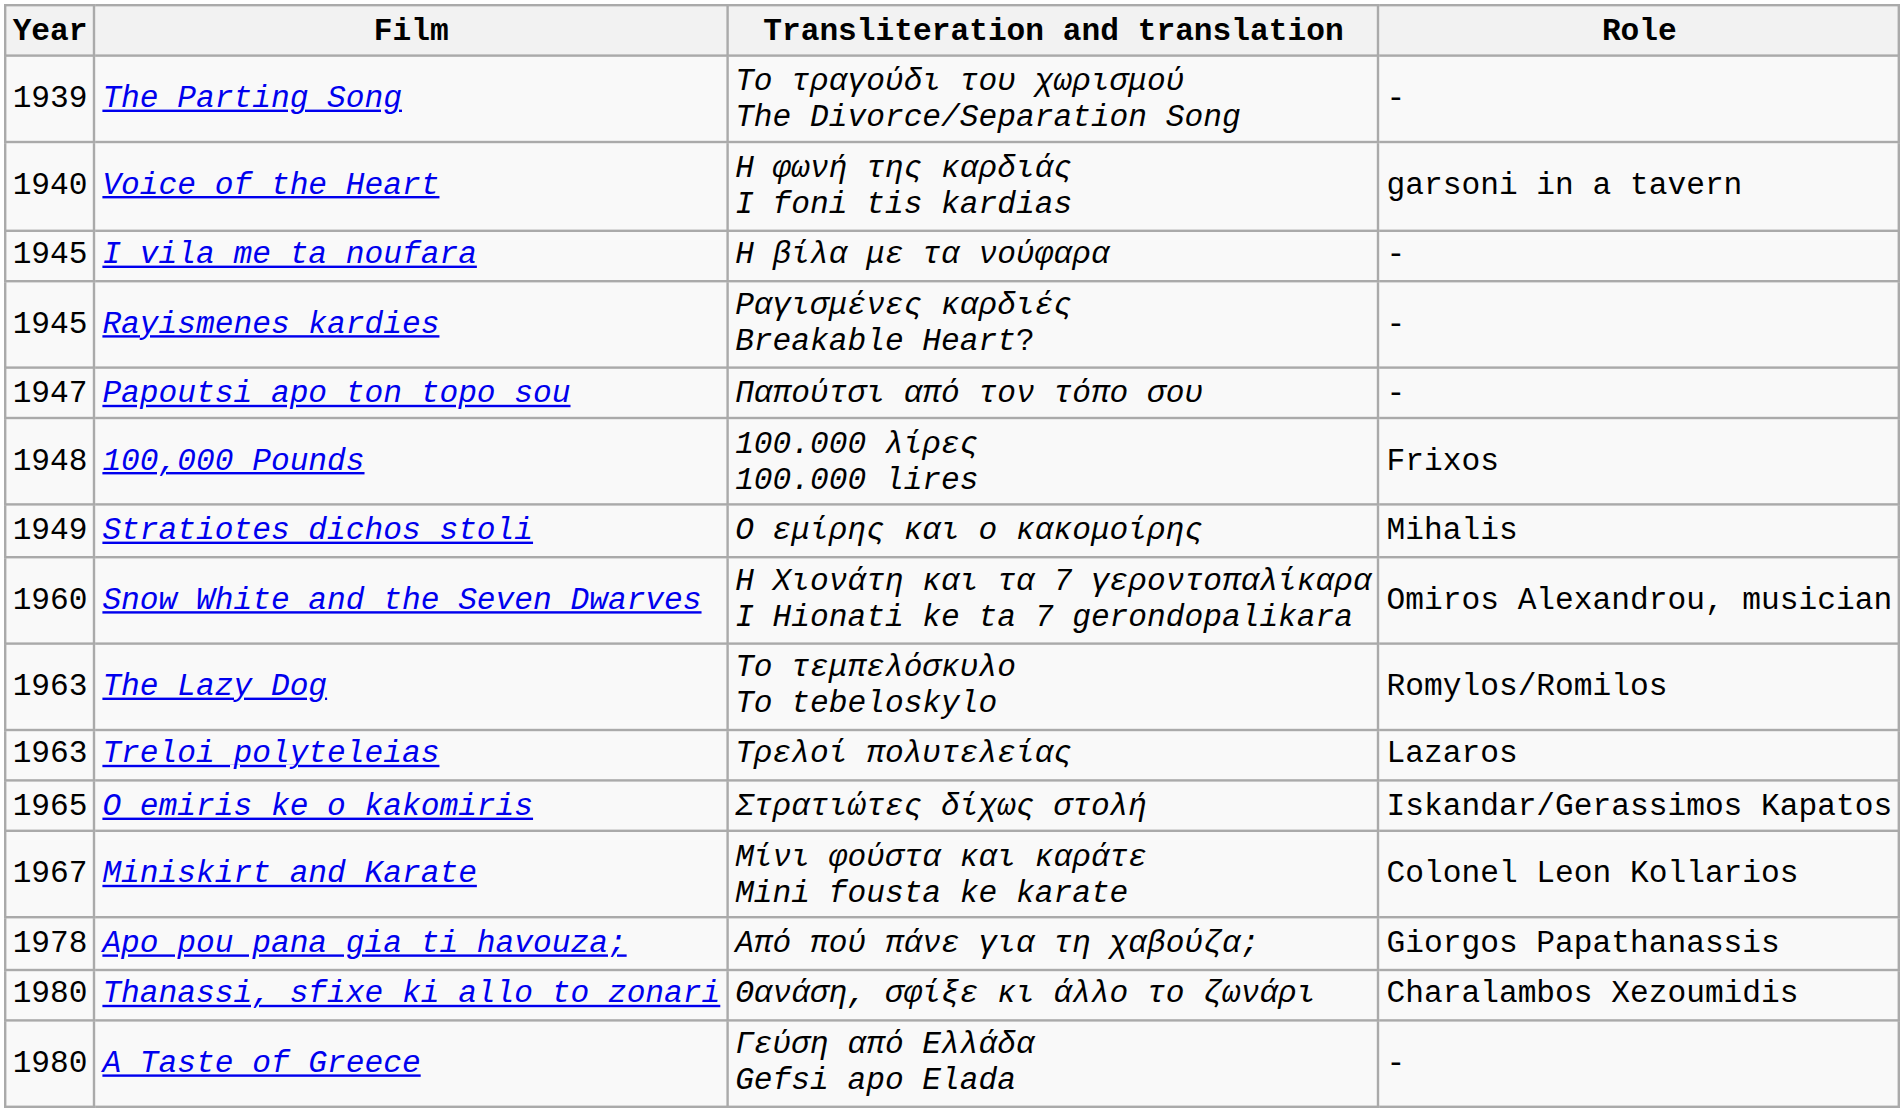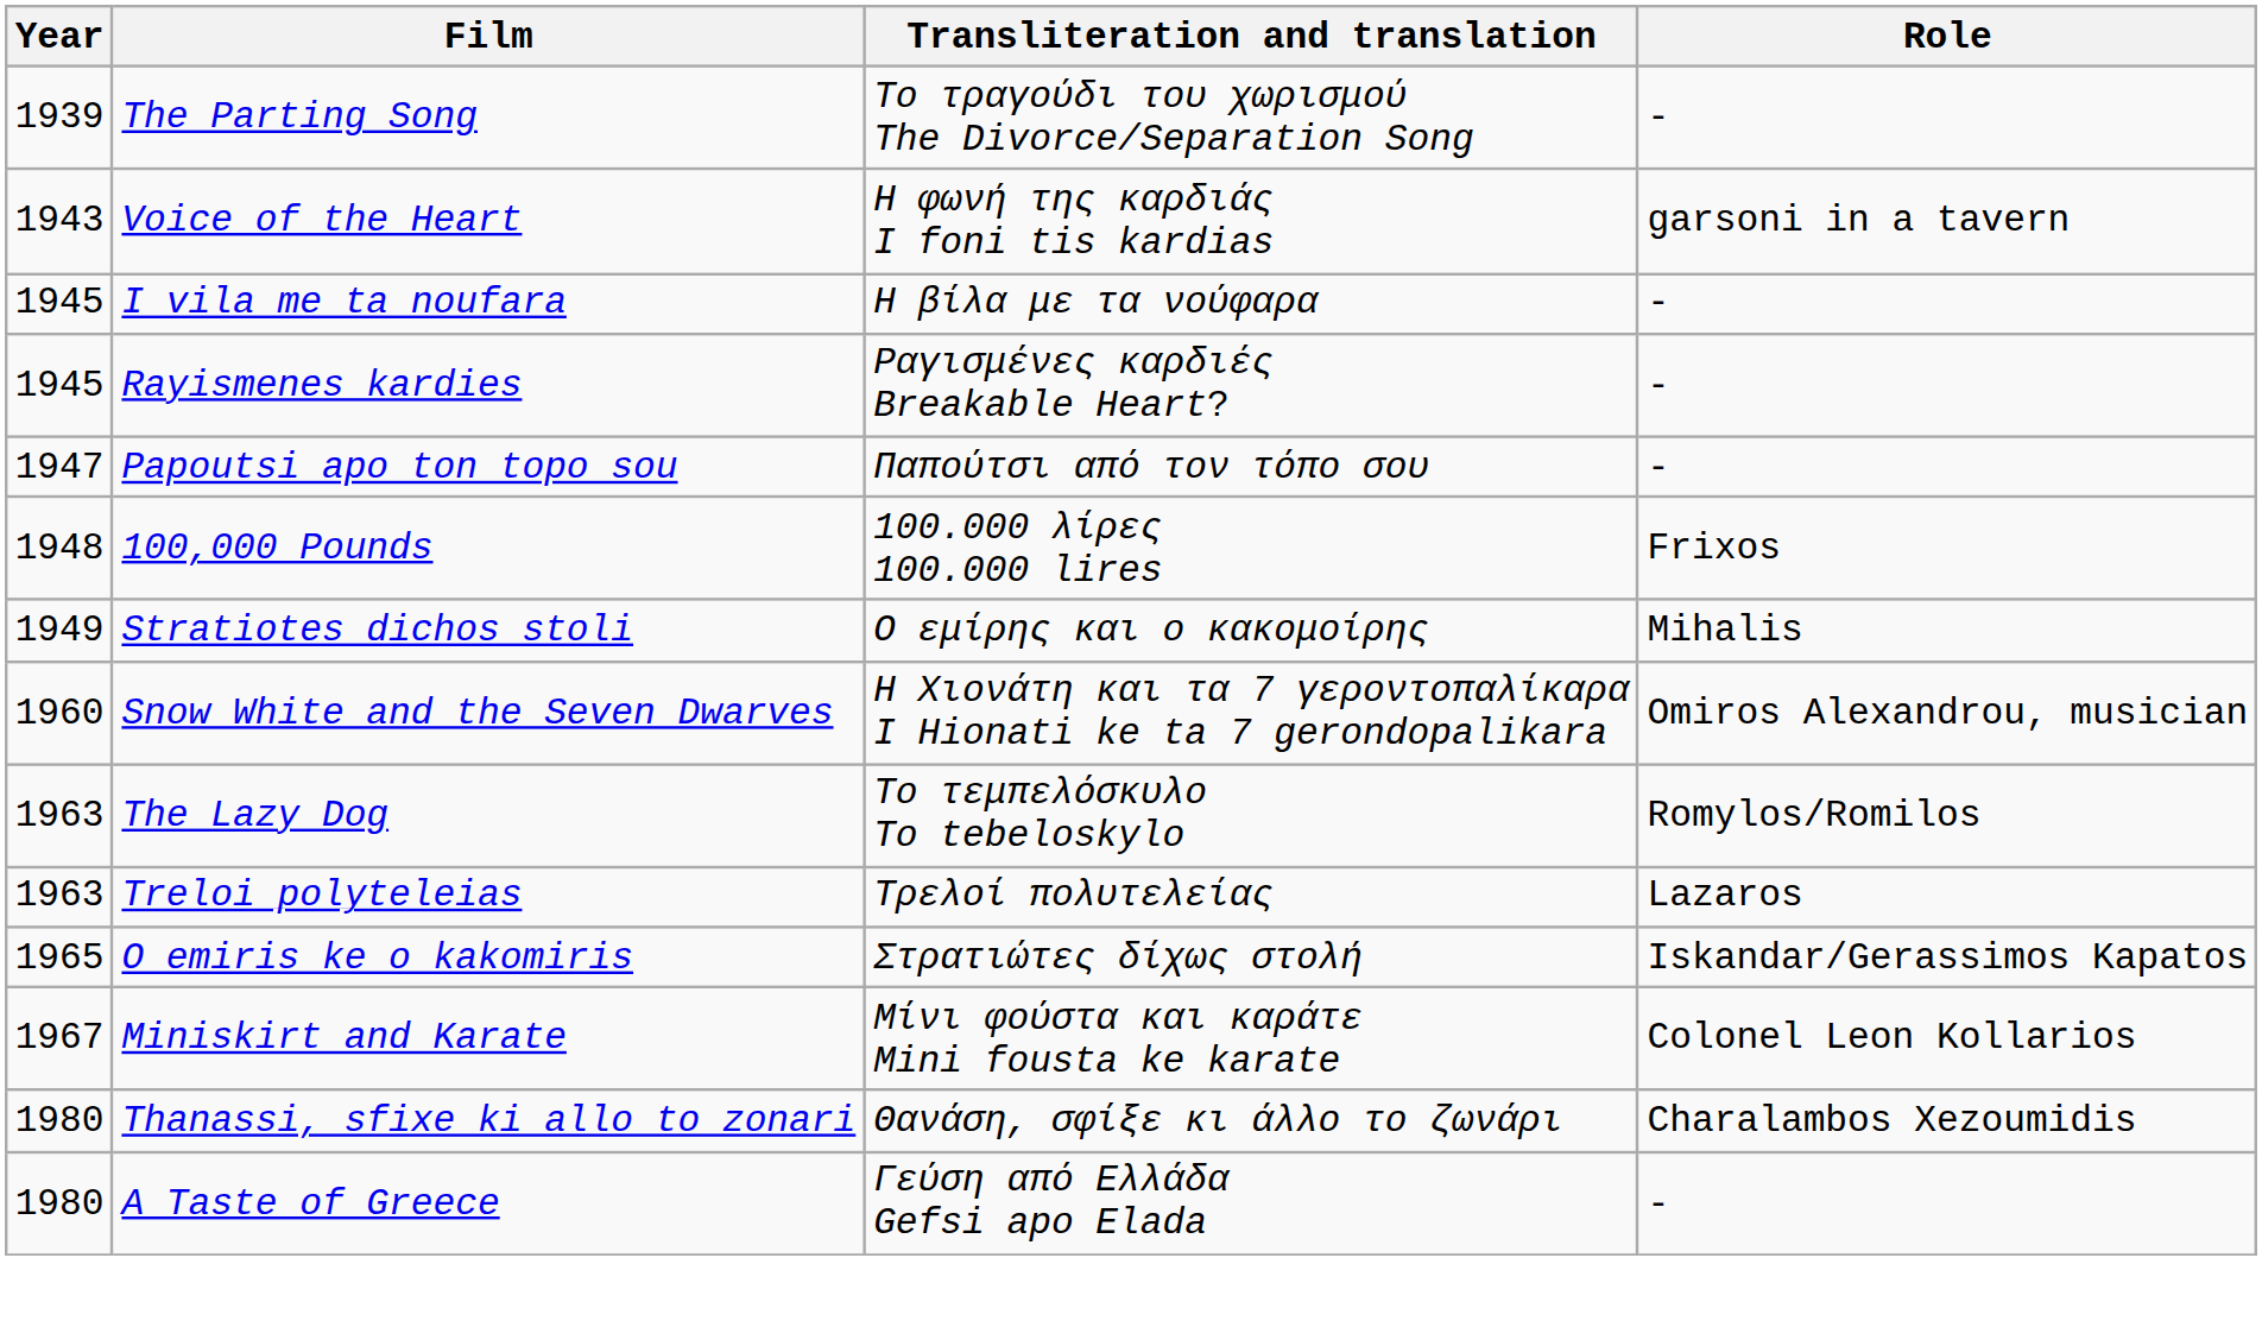 <table class="wikitable">
 <tr>
 <th>Year</th>
 <th>Film</th>
 <th>Transliteration and translation</th>
 <th>Role</th>
 </tr>
 <tr>
 <td>1939</td>
 <td><em><a href='#'>The Parting Song</a></em></td>
 <td><em>Το τραγούδι του χωρισμού</em><br><em>The Divorce/Separation Song</em></td>
 <td>-</td>
 </tr>
 <tr>
-<td>1940</td>
+<td>1943</td>
 <td><em><a href='#'>Voice of the Heart</a></em></td>
 <td><em>Η φωνή της καρδιάς</em><br><em>I foni tis kardias</em></td>
 <td>garsoni in a tavern</td>
 </tr>
 <tr>
 <td>1945</td>
 <td><em><a href='#'>I vila me ta noufara</a></em></td>
 <td><em>Η βίλα με τα νούφαρα</em></td>
 <td>-</td>
 </tr>
 <tr>
 <td>1945</td>
 <td><em><a href='#'>Rayismenes kardies</a></em></td>
 <td><em>Ραγισμένες καρδιές</em><br><em>Breakable Heart</em>?</td>
 <td>-</td>
 </tr>
 <tr>
 <td>1947</td>
 <td><em><a href='#'>Papoutsi apo ton topo sou</a></em></td>
 <td><em>Παπούτσι από τον τόπο σου</em></td>
 <td>-</td>
 </tr>
 <tr>
 <td>1948</td>
 <td><em><a href='#'>100,000 Pounds</a></em></td>
 <td><em>100.000 λίρες</em><br><em>100.000 lires</em></td>
 <td>Frixos</td>
 </tr>
 <tr>
 <td>1949</td>
 <td><em><a href='#'>Stratiotes dichos stoli</a></em></td>
 <td><em>Ο εμίρης και ο κακομοίρης</em></td>
 <td>Mihalis</td>
 </tr>
 <tr>
 <td>1960</td>
 <td><em><a href='#'>Snow White and the Seven Dwarves</a></em></td>
 <td><em>Η Χιονάτη και τα 7 γεροντοπαλίκαρα</em><br><em>I Hionati ke ta 7 gerondopalikara</em></td>
 <td>Omiros Alexandrou, musician</td>
 </tr>
 <tr>
 <td>1963</td>
 <td><em><a href='#'>The Lazy Dog</a></em></td>
 <td><em>Το τεμπελόσκυλο</em><br><em>To tebeloskylo</em></td>
 <td>Romylos/Romilos</td>
 </tr>
 <tr>
 <td>1963</td>
 <td><em><a href='#'>Treloi polyteleias</a></em></td>
 <td><em>Τρελοί πολυτελείας</em></td>
 <td>Lazaros</td>
 </tr>
 <tr>
 <td>1965</td>
 <td><em><a href='#'>O emiris ke o kakomiris</a></em></td>
 <td><em>Στρατιώτες δίχως στολή</em></td>
 <td>Iskandar/Gerassimos Kapatos</td>
 </tr>
 <tr>
 <td>1967</td>
 <td><em><a href='#'>Miniskirt and Karate</a></em></td>
 <td><em>Μίνι φούστα και καράτε</em><br><em>Mini fousta ke karate</em></td>
 <td>Colonel Leon Kollarios</td>
 </tr>
 <tr>
-<td>1978</td>
-<td><em><a href='#'>Apo pou pana gia ti havouza;</a></em></td>
-<td><em>Από πού πάνε για τη χαβούζα;</em></td>
-<td>Giorgos Papathanassis</td>
-</tr>
-<tr>
 <td>1980</td>
 <td><em><a href='#'>Thanassi, sfixe ki allo to zonari</a></em></td>
 <td><em>Θανάση, σφίξε κι άλλο το ζωνάρι</em></td>
 <td>Charalambos Xezoumidis</td>
 </tr>
 <tr>
 <td>1980</td>
 <td><em><a href='#'>A Taste of Greece</a></em></td>
 <td><em>Γεύση από Ελλάδα</em><br><em>Gefsi apo Elada</em></td>
 <td>-</td>
 </tr>
 </table>
